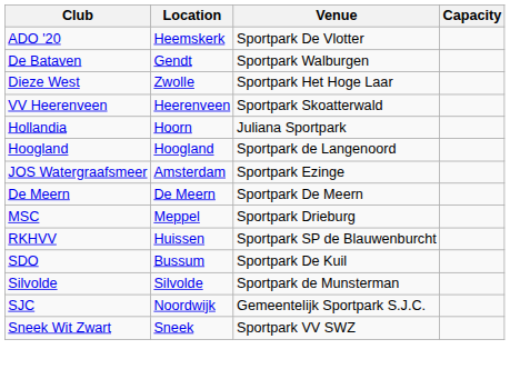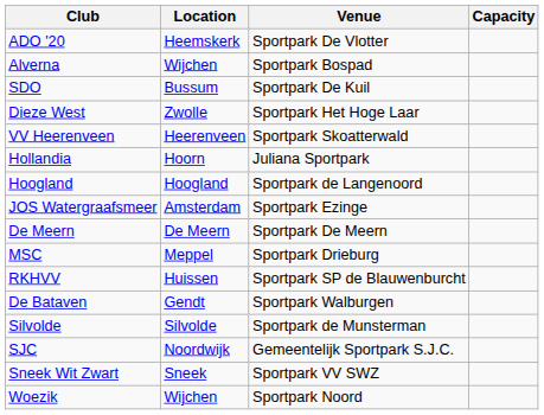 <table class="wikitable sortable">
 <tr>
 <th>Club</th>
 <th>Location</th>
 <th>Venue</th>
 <th>Capacity</th>
 </tr>
 <tr>
 <td><a href='#'>ADO '20</a></td>
 <td><a href='#'>Heemskerk</a></td>
 <td>Sportpark De Vlotter</td>
 <td></td>
 </tr>
 <tr>
-<td><a href='#'>De Bataven</a></td>
-<td><a href='#'>Gendt</a></td>
-<td>Sportpark Walburgen</td>
+<td><a href='#'>Alverna</a></td>
+<td><a href='#'>Wijchen</a></td>
+<td>Sportpark Bospad</td>
+<td></td>
+</tr>
+<tr>
+<td><a href='#'>SDO</a></td>
+<td><a href='#'>Bussum</a></td>
+<td>Sportpark De Kuil</td>
 <td></td>
 </tr>
 <tr>
 <td><a href='#'>Dieze West</a></td>
 <td><a href='#'>Zwolle</a></td>
 <td>Sportpark Het Hoge Laar</td>
 <td></td>
 </tr>
 <tr>
 <td><a href='#'>VV Heerenveen</a></td>
 <td><a href='#'>Heerenveen</a></td>
 <td>Sportpark Skoatterwald</td>
 <td></td>
 </tr>
 <tr>
 <td><a href='#'>Hollandia</a></td>
 <td><a href='#'>Hoorn</a></td>
 <td>Juliana Sportpark</td>
 <td></td>
 </tr>
 <tr>
 <td><a href='#'>Hoogland</a></td>
 <td><a href='#'>Hoogland</a></td>
 <td>Sportpark de Langenoord</td>
 <td></td>
 </tr>
 <tr>
 <td><a href='#'>JOS Watergraafsmeer</a></td>
 <td><a href='#'>Amsterdam</a></td>
 <td>Sportpark Ezinge</td>
 <td></td>
 </tr>
 <tr>
 <td><a href='#'>De Meern</a></td>
 <td><a href='#'>De Meern</a></td>
 <td>Sportpark De Meern</td>
 <td></td>
 </tr>
 <tr>
 <td><a href='#'>MSC</a></td>
 <td><a href='#'>Meppel</a></td>
 <td>Sportpark Drieburg</td>
 <td></td>
 </tr>
 <tr>
 <td><a href='#'>RKHVV</a></td>
 <td><a href='#'>Huissen</a></td>
 <td>Sportpark SP de Blauwenburcht</td>
 <td></td>
 </tr>
 <tr>
-<td><a href='#'>SDO</a></td>
-<td><a href='#'>Bussum</a></td>
-<td>Sportpark De Kuil</td>
+<td><a href='#'>De Bataven</a></td>
+<td><a href='#'>Gendt</a></td>
+<td>Sportpark Walburgen</td>
 <td></td>
 </tr>
 <tr>
 <td><a href='#'>Silvolde</a></td>
 <td><a href='#'>Silvolde</a></td>
 <td>Sportpark de Munsterman</td>
 <td></td>
 </tr>
 <tr>
 <td><a href='#'>SJC</a></td>
 <td><a href='#'>Noordwijk</a></td>
 <td>Gemeentelijk Sportpark S.J.C.</td>
 <td></td>
 </tr>
 <tr>
 <td><a href='#'>Sneek Wit Zwart</a></td>
 <td><a href='#'>Sneek</a></td>
 <td>Sportpark VV SWZ</td>
 <td></td>
 </tr>
+<tr>
+<td><a href='#'>Woezik</a></td>
+<td><a href='#'>Wijchen</a></td>
+<td>Sportpark Noord</td>
+<td></td>
+</tr>
 </table>
